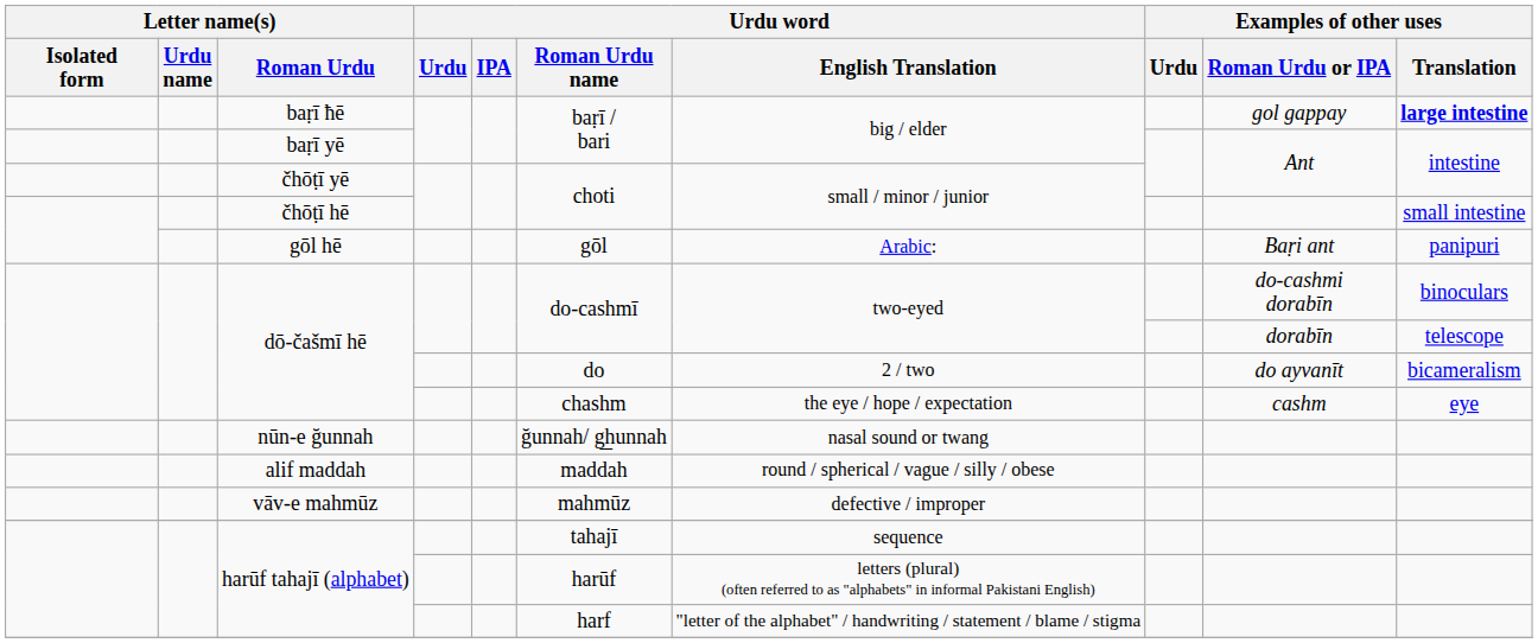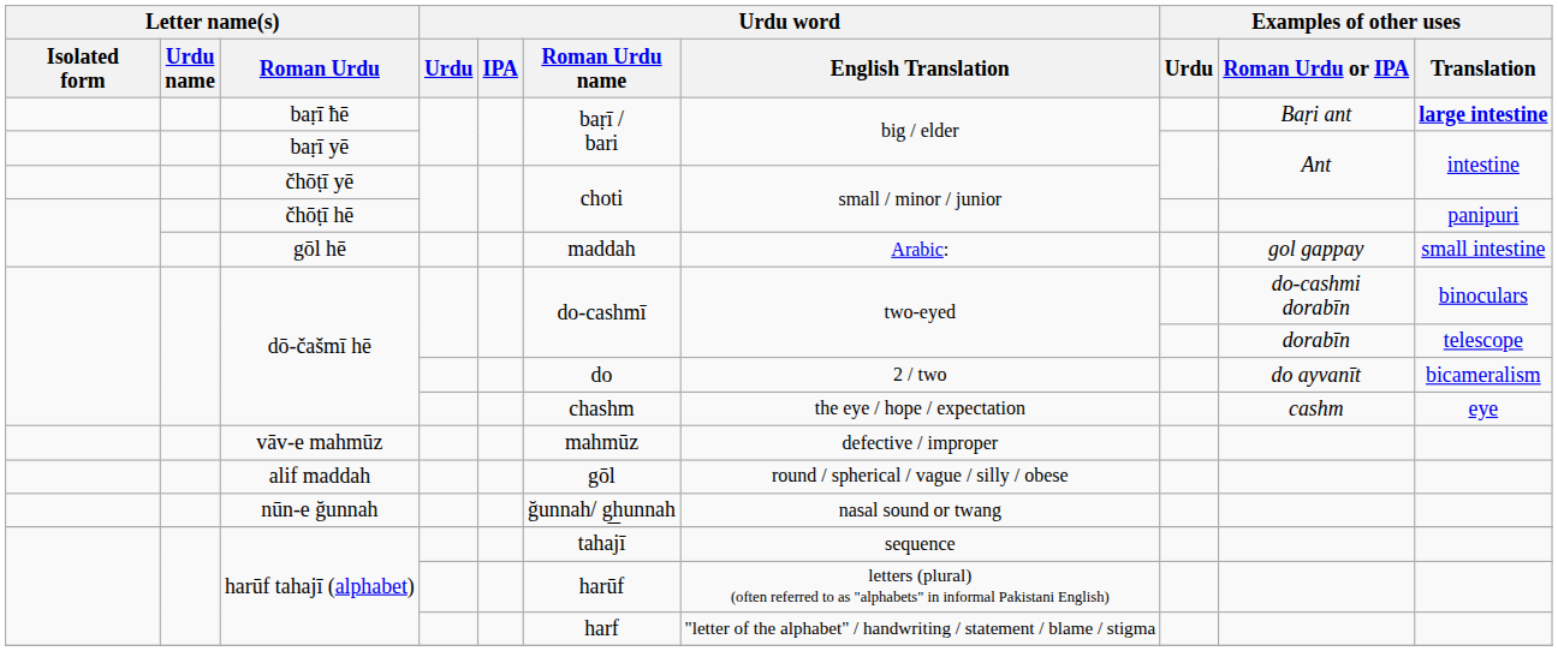 <table class="wikitable sortable" style="text-align: center">
 <tr>
 <th colspan=3>Letter name(s)</th>
 <th colspan=4>Urdu word</th>
 <th colspan=3>Examples of other uses</th>
 </tr>
 <tr>
 <th style=width:10%>Isolated <br> form</th>
 <th><a href='#'>Urdu</a> <br> name</th>
 <th><a href='#'>Roman Urdu</a></th>
 <th><a href='#'>Urdu</a></th>
 <th class="unsortable"><a href='#'>IPA</a></th>
 <th><a href='#'>Roman Urdu</a> <br> name</th>
 <th class="unsortable">English Translation</th>
 <th>Urdu</th>
 <th><a href='#'>Roman Urdu</a> or <a href='#'>IPA</a></th>
 <th class="unsortable">Translation</th>
 </tr>
 <tr>
 <td style="font-size:150%"></td>
 <td></td>
 <td>baṛī ħē</td>
 <td rowspan=2></td>
 <td rowspan=2></td>
 <td rowspan=2>baṛī / <br> bari</td>
 <td rowspan=2 style="font-size:90%">big / elder</td>
 <td></td>
-<td><em>gol gappay</em></td>
+<td><em>Baṛi ant</em></td>
 <td><strong><a href='#'>large intestine</a></strong></td>
 </tr>
 <tr>
 <td style="font-size:150%"></td>
 <td></td>
 <td>baṛī yē</td>
 <td rowspan=2></td>
 <td rowspan=2><em>Ant</em></td>
 <td rowspan=2><a href='#'>intestine</a></td>
 </tr>
 <tr>
 <td style="font-size:150%"></td>
 <td style="white-space: nowrap"></td>
 <td>čhōṭī yē</td>
 <td rowspan=2></td>
 <td rowspan=2></td>
 <td rowspan=2>choti</td>
 <td rowspan=2 style="font-size:90%;">small / minor / junior</td>
 </tr>
 <tr>
 <td rowspan=2 style="font-size:150%"></td>
 <td></td>
 <td>čhōṭī hē</td>
 <td style="white-space:nowrap;"></td>
 <td></td>
-<td><a href='#'>small intestine</a></td>
+<td><a href='#'>panipuri</a></td>
 </tr>
 <tr>
 <td style="white-space: nowrap"></td>
 <td>gōl hē</td>
 <td></td>
 <td></td>
-<td>gōl</td>
+<td>maddah</td>
 <td style="font-size:90%"><a href='#'>Arabic</a>:</td>
 <td style="white-space: nowrap"></td>
-<td><em>Baṛi ant</em></td>
-<td><a href='#'>panipuri</a></td>
+<td><em>gol gappay</em></td>
+<td><a href='#'>small intestine</a></td>
 </tr>
 <tr>
 <td rowspan=4 style="font-size:150%"></td>
 <td rowspan=4 ></td>
 <td rowspan=4 >dō-čašmī hē</td>
 <td rowspan=2></td>
 <td rowspan=2></td>
 <td rowspan=2>do-cashmī</td>
 <td rowspan=2 style="font-size:90%">two-eyed <br> </td>
 <td></td>
 <td><em>do-cashmi</em><br><em>dorabīn</em></td>
 <td><a href='#'>binoculars</a></td>
 </tr>
 <tr>
 <td></td>
 <td><em>dorabīn</em></td>
 <td><a href='#'>telescope</a></td>
 </tr>
 <tr>
 <td></td>
 <td></td>
 <td>do</td>
 <td style="font-size:90%">2 / two</td>
 <td></td>
 <td><em>do ayvanīt</em></td>
 <td><a href='#'>bicameralism</a></td>
 </tr>
 <tr>
 <td></td>
 <td></td>
 <td>chashm</td>
 <td style="font-size:90%">the eye / hope / expectation</td>
 <td></td>
 <td><em>cashm</em></td>
 <td><a href='#'>eye</a></td>
 </tr>
 <tr>
 <td style="font-size:150%"></td>
-<td></td>
-<td>nūn-e ğunnah</td>
+<td style="white-space: nowrap"></td>
+<td>vāv-e mahmūz</td>
 <td></td>
 <td></td>
-<td>ğunnah/ g͟hunnah</td>
-<td style="font-size:90%">nasal sound or twang</td>
+<td>mahmūz</td>
+<td style="white-space:nowrap;font-size:90%">defective / improper</td>
 <td></td>
 <td></td>
 <td></td>
 </tr>
 <tr>
 <td style="font-size:150%"></td>
 <td></td>
 <td>alif maddah</td>
 <td></td>
 <td></td>
-<td>maddah</td>
+<td>gōl</td>
 <td style="font-size:90%">round / spherical / vague / silly / obese</td>
 <td></td>
 <td></td>
 <td></td>
 </tr>
 <tr>
 <td style="font-size:150%"></td>
-<td style="white-space: nowrap"></td>
-<td>vāv-e mahmūz</td>
+<td></td>
+<td>nūn-e ğunnah</td>
 <td></td>
 <td></td>
-<td>mahmūz</td>
-<td style="white-space:nowrap;font-size:90%">defective / improper</td>
+<td>ğunnah/ g͟hunnah</td>
+<td style="font-size:90%">nasal sound or twang</td>
 <td></td>
 <td></td>
 <td></td>
 </tr>
 <tr>
 </tr>
 <tr>
 <td rowspan=3 style="font-size:75%"></td>
 <td rowspan=3> <br></td>
 <td rowspan=3>harūf tahajī  (<a href='#'>alphabet</a>)</td>
 <td></td>
 <td></td>
 <td>tahajī</td>
 <td style="font-size:90%">sequence <br> </td>
 <td></td>
 <td></td>
 <td></td>
 </tr>
 <tr>
 <td></td>
 <td></td>
 <td>harūf</td>
 <td style="font-size:85%">letters (plural) <br> <small>(often referred to as "alphabets" in informal Pakistani English)</small> </td>
 <td></td>
 <td></td>
 <td></td>
 </tr>
 <tr>
 <td></td>
 <td></td>
 <td>harf</td>
 <td style="font-size:85%">"letter of the alphabet" / handwriting / statement / blame / stigma</td>
 <td></td>
 <td></td>
 <td></td>
 </tr>
 <tr>
 </tr>
 </table>
